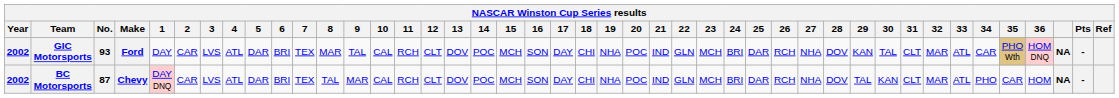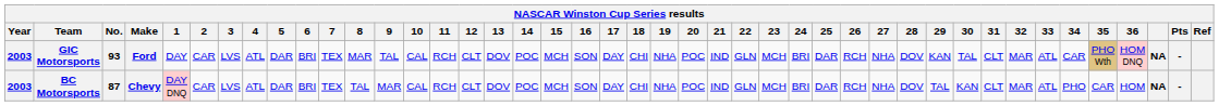 <table class="wikitable" style="text-align:center; font-size:75%">
 <tr>
 <th colspan=45><a href='#'>NASCAR Winston Cup Series</a> results</th>
 </tr>
 <tr>
 <th>Year</th>
 <th>Team</th>
 <th>No.</th>
 <th>Make</th>
 <th>1</th>
 <th>2</th>
 <th>3</th>
 <th>4</th>
 <th>5</th>
 <th>6</th>
 <th>7</th>
 <th>8</th>
 <th>9</th>
 <th>10</th>
 <th>11</th>
 <th>12</th>
 <th>13</th>
 <th>14</th>
 <th>15</th>
 <th>16</th>
 <th>17</th>
 <th>18</th>
 <th>19</th>
 <th>20</th>
 <th>21</th>
 <th>22</th>
 <th>23</th>
 <th>24</th>
 <th>25</th>
 <th>26</th>
 <th>27</th>
 <th>28</th>
 <th>29</th>
 <th>30</th>
 <th>31</th>
 <th>32</th>
 <th>33</th>
 <th>34</th>
 <th>35</th>
 <th>36</th>
 <th></th>
 <th>Pts</th>
 <th>Ref</th>
 </tr>
 <tr>
-<th><a href='#'>2002</a></th>
+<th><a href='#'>2003</a></th>
 <th><a href='#'>GIC Motorsports</a></th>
 <th>93</th>
 <th><a href='#'>Ford</a></th>
 <td><a href='#'>DAY</a></td>
 <td><a href='#'>CAR</a></td>
 <td><a href='#'>LVS</a></td>
 <td><a href='#'>ATL</a></td>
 <td><a href='#'>DAR</a></td>
 <td><a href='#'>BRI</a></td>
 <td><a href='#'>TEX</a></td>
 <td><a href='#'>MAR</a></td>
 <td><a href='#'>TAL</a></td>
 <td><a href='#'>CAL</a></td>
 <td><a href='#'>RCH</a></td>
 <td><a href='#'>CLT</a></td>
 <td><a href='#'>DOV</a></td>
 <td><a href='#'>POC</a></td>
 <td><a href='#'>MCH</a></td>
 <td><a href='#'>SON</a></td>
 <td><a href='#'>DAY</a></td>
 <td><a href='#'>CHI</a></td>
 <td><a href='#'>NHA</a></td>
 <td><a href='#'>POC</a></td>
 <td><a href='#'>IND</a></td>
 <td><a href='#'>GLN</a></td>
 <td><a href='#'>MCH</a></td>
 <td><a href='#'>BRI</a></td>
 <td><a href='#'>DAR</a></td>
 <td><a href='#'>RCH</a></td>
 <td><a href='#'>NHA</a></td>
 <td><a href='#'>DOV</a></td>
 <td><a href='#'>KAN</a></td>
 <td><a href='#'>TAL</a></td>
 <td><a href='#'>CLT</a></td>
 <td><a href='#'>MAR</a></td>
 <td><a href='#'>ATL</a></td>
 <td><a href='#'>CAR</a></td>
 <td style="background:#DFC484;"><a href='#'>PHO</a><br><small>Wth</small></td>
 <td style="background:#FFCFCF;"><a href='#'>HOM</a><br><small>DNQ</small></td>
 <th>NA</th>
 <th>-</th>
 <th></th>
 </tr>
 <tr>
-<th><a href='#'>2002</a></th>
+<th><a href='#'>2003</a></th>
 <th><a href='#'>BC Motorsports</a></th>
 <th>87</th>
 <th><a href='#'>Chevy</a></th>
 <td style="background:#FFCFCF;"><a href='#'>DAY</a><br><small>DNQ</small></td>
 <td><a href='#'>CAR</a></td>
 <td><a href='#'>LVS</a></td>
 <td><a href='#'>ATL</a></td>
 <td><a href='#'>DAR</a></td>
 <td><a href='#'>BRI</a></td>
 <td><a href='#'>TEX</a></td>
 <td><a href='#'>TAL</a></td>
 <td><a href='#'>MAR</a></td>
 <td><a href='#'>CAL</a></td>
 <td><a href='#'>RCH</a></td>
 <td><a href='#'>CLT</a></td>
 <td><a href='#'>DOV</a></td>
 <td><a href='#'>POC</a></td>
 <td><a href='#'>MCH</a></td>
 <td><a href='#'>SON</a></td>
 <td><a href='#'>DAY</a></td>
 <td><a href='#'>CHI</a></td>
 <td><a href='#'>NHA</a></td>
 <td><a href='#'>POC</a></td>
 <td><a href='#'>IND</a></td>
 <td><a href='#'>GLN</a></td>
 <td><a href='#'>MCH</a></td>
 <td><a href='#'>BRI</a></td>
 <td><a href='#'>DAR</a></td>
 <td><a href='#'>RCH</a></td>
 <td><a href='#'>NHA</a></td>
 <td><a href='#'>DOV</a></td>
 <td><a href='#'>TAL</a></td>
 <td><a href='#'>KAN</a></td>
 <td><a href='#'>CLT</a></td>
 <td><a href='#'>MAR</a></td>
 <td><a href='#'>ATL</a></td>
 <td><a href='#'>PHO</a></td>
 <td><a href='#'>CAR</a></td>
 <td><a href='#'>HOM</a></td>
 <th>NA</th>
 <th>-</th>
 <th></th>
 </tr>
 </table>
